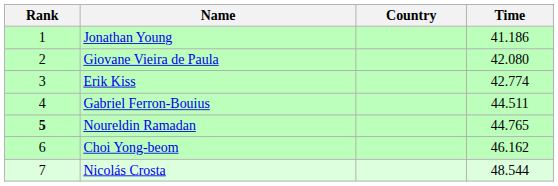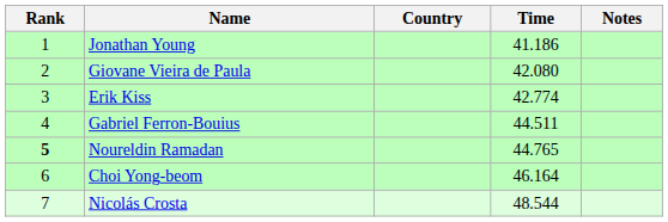 <table class="wikitable" style="text-align:center;width: 50%">
 <tr>
 <th>Rank</th>
 <th>Name</th>
 <th>Country</th>
 <th>Time</th>
+<th>Notes</th>
 </tr>
 <tr bgcolor=bbffbb>
 <td>1</td>
 <td align="left"><a href='#'>Jonathan Young</a></td>
 <td align="left"></td>
 <td>41.186</td>
+<td></td>
 </tr>
 <tr bgcolor=bbffbb>
 <td>2</td>
 <td align="left"><a href='#'>Giovane Vieira de Paula</a></td>
 <td align="left"></td>
 <td>42.080</td>
+<td></td>
 </tr>
 <tr bgcolor=bbffbb>
 <td>3</td>
 <td align="left"><a href='#'>Erik Kiss</a></td>
 <td align="left"></td>
 <td>42.774</td>
+<td></td>
 </tr>
 <tr bgcolor=bbffbb>
 <td>4</td>
 <td align="left"><a href='#'>Gabriel Ferron-Bouius</a></td>
 <td align="left"></td>
 <td>44.511</td>
+<td></td>
 </tr>
 <tr bgcolor=bbffbb>
 <td><strong>5</strong></td>
 <td align="left"><a href='#'>Noureldin Ramadan</a></td>
 <td align="left"></td>
 <td>44.765</td>
+<td></td>
 </tr>
 <tr bgcolor=bbffbb>
 <td>6</td>
 <td align="left"><a href='#'>Choi Yong-beom</a></td>
 <td align="left"></td>
-<td>46.162</td>
+<td>46.164</td>
+<td></td>
 </tr>
 <tr bgcolor=ddffdd>
 <td>7</td>
 <td align="left"><a href='#'>Nicolás Crosta</a></td>
 <td align="left"></td>
 <td>48.544</td>
+<td></td>
 </tr>
 </table>
